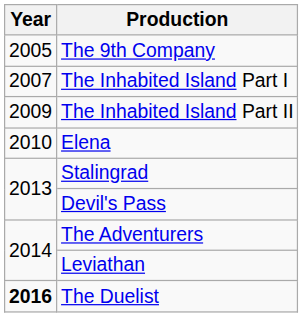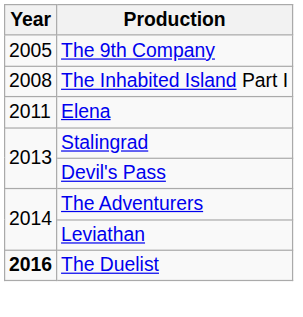 <table class="wikitable">
 <tr>
 <th>Year</th>
 <th>Production</th>
 </tr>
 <tr>
 <td>2005</td>
 <td><a href='#'>The 9th Company</a></td>
 </tr>
 <tr>
-<td>2007</td>
+<td>2008</td>
 <td><a href='#'>The Inhabited Island</a> Part I</td>
 </tr>
 <tr>
-<td>2009</td>
-<td><a href='#'>The Inhabited Island</a> Part II</td>
-</tr>
-<tr>
-<td>2010</td>
+<td>2011</td>
 <td><a href='#'>Elena</a></td>
 </tr>
 <tr>
 <td rowspan="2">2013</td>
 <td><a href='#'>Stalingrad</a></td>
 </tr>
 <tr>
 <td><a href='#'>Devil's Pass</a></td>
 </tr>
 <tr>
 <td rowspan="2">2014</td>
 <td><a href='#'>The Adventurers</a></td>
 </tr>
 <tr>
 <td><a href='#'>Leviathan</a></td>
 </tr>
 <tr>
 <td><strong>2016</strong></td>
 <td><a href='#'>The Duelist</a></td>
 </tr>
 </table>
